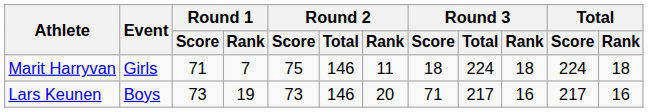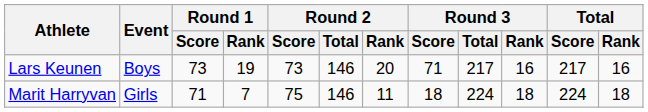 <table class="wikitable" style="font-size:90%">
 <tr>
 <th rowspan="2">Athlete</th>
 <th rowspan="2">Event</th>
 <th colspan="2">Round 1</th>
 <th colspan="3">Round 2</th>
 <th colspan="3">Round 3</th>
 <th colspan="2">Total</th>
 </tr>
 <tr style="font-size:95%">
 <th>Score</th>
 <th>Rank</th>
 <th>Score</th>
 <th>Total</th>
 <th>Rank</th>
 <th>Score</th>
 <th>Total</th>
 <th>Rank</th>
 <th>Score</th>
 <th>Rank</th>
 </tr>
 <tr align=center>
+<td align=left><a href='#'>Lars Keunen</a></td>
+<td align=left><a href='#'>Boys</a></td>
+<td>73</td>
+<td>19</td>
+<td>73</td>
+<td>146</td>
+<td>20</td>
+<td>71</td>
+<td>217</td>
+<td>16</td>
+<td>217</td>
+<td>16</td>
+</tr>
+<tr align=center>
 <td align=left><a href='#'>Marit Harryvan</a></td>
 <td align=left><a href='#'>Girls</a></td>
 <td>71</td>
 <td>7</td>
 <td>75</td>
 <td>146</td>
 <td>11</td>
 <td>18</td>
 <td>224</td>
 <td>18</td>
 <td>224</td>
 <td>18</td>
 </tr>
-<tr align=center>
-<td align=left><a href='#'>Lars Keunen</a></td>
-<td align=left><a href='#'>Boys</a></td>
-<td>73</td>
-<td>19</td>
-<td>73</td>
-<td>146</td>
-<td>20</td>
-<td>71</td>
-<td>217</td>
-<td>16</td>
-<td>217</td>
-<td>16</td>
-</tr>
 </table>
